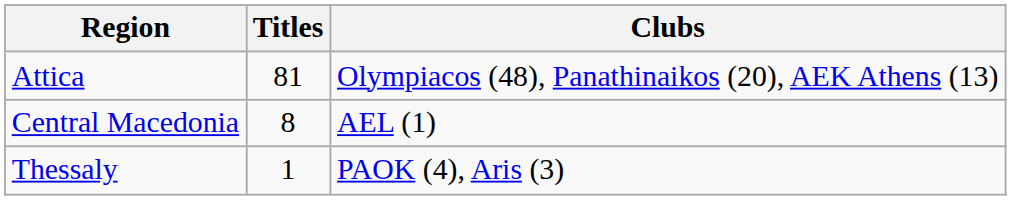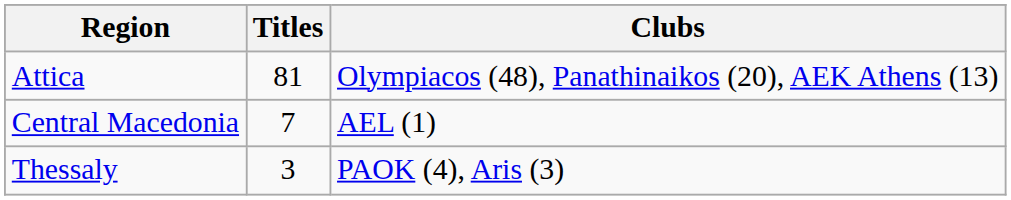 <table class="wikitable">
 <tr>
 <th>Region</th>
 <th>Titles</th>
 <th>Clubs</th>
 </tr>
 <tr>
 <td><a href='#'>Attica</a></td>
 <td style="text-align:center">81</td>
 <td><a href='#'>Olympiacos</a> (48), <a href='#'>Panathinaikos</a> (20), <a href='#'>AEK Athens</a> (13)</td>
 </tr>
 <tr>
 <td><a href='#'>Central Macedonia</a></td>
-<td style="text-align:center">8</td>
+<td style="text-align:center">7</td>
 <td><a href='#'>AEL</a> (1)</td>
 </tr>
 <tr>
 <td><a href='#'>Thessaly</a></td>
-<td style="text-align:center">1</td>
+<td style="text-align:center">3</td>
 <td><a href='#'>PAOK</a> (4), <a href='#'>Aris</a> (3)</td>
 </tr>
 </table>
